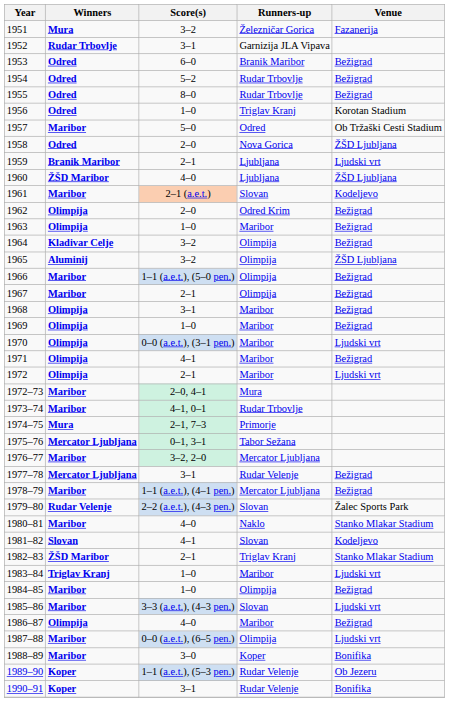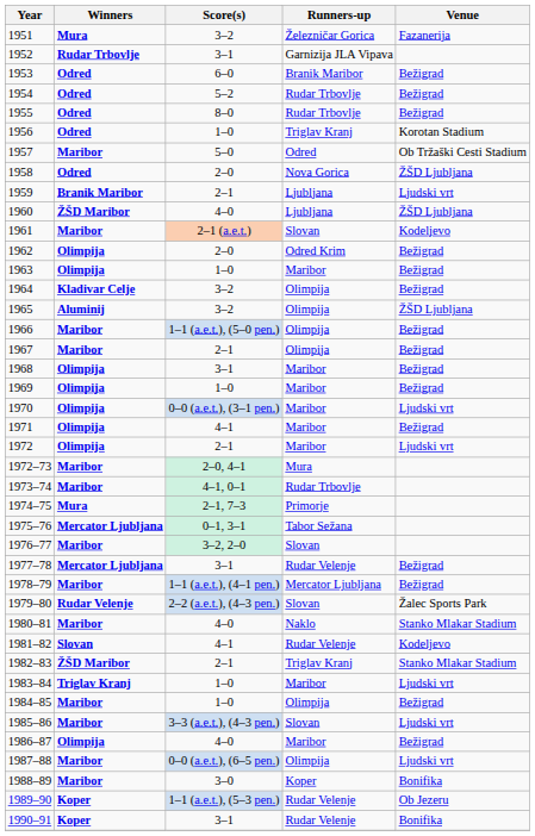 <table class="sortable wikitable">
 <tr>
 <th>Year</th>
 <th>Winners</th>
 <th>Score(s)</th>
 <th>Runners-up</th>
 <th>Venue</th>
 </tr>
 <tr>
 <td>1951</td>
 <td><strong><a href='#'>Mura</a></strong></td>
 <td align=center>3–2</td>
 <td><a href='#'>Železničar Gorica</a></td>
 <td><a href='#'>Fazanerija</a></td>
 </tr>
 <tr>
 <td>1952</td>
 <td><strong><a href='#'>Rudar Trbovlje</a></strong></td>
 <td align=center>3–1</td>
 <td>Garnizija JLA Vipava</td>
 <td></td>
 </tr>
 <tr>
 <td>1953</td>
 <td><strong><a href='#'>Odred</a></strong></td>
 <td align=center>6–0</td>
 <td><a href='#'>Branik Maribor</a></td>
 <td><a href='#'>Bežigrad</a></td>
 </tr>
 <tr>
 <td>1954</td>
 <td><strong><a href='#'>Odred</a></strong></td>
 <td align=center>5–2</td>
 <td><a href='#'>Rudar Trbovlje</a></td>
 <td><a href='#'>Bežigrad</a></td>
 </tr>
 <tr>
 <td>1955</td>
 <td><strong><a href='#'>Odred</a></strong></td>
 <td align=center>8–0</td>
 <td><a href='#'>Rudar Trbovlje</a></td>
 <td><a href='#'>Bežigrad</a></td>
 </tr>
 <tr>
 <td>1956</td>
 <td><strong><a href='#'>Odred</a></strong></td>
 <td align=center>1–0</td>
 <td><a href='#'>Triglav Kranj</a></td>
 <td>Korotan Stadium</td>
 </tr>
 <tr>
 <td>1957</td>
 <td><strong><a href='#'>Maribor</a></strong></td>
 <td align=center>5–0</td>
 <td><a href='#'>Odred</a></td>
 <td>Ob Tržaški Cesti Stadium</td>
 </tr>
 <tr>
 <td>1958</td>
 <td><strong><a href='#'>Odred</a></strong></td>
 <td align=center>2–0</td>
 <td><a href='#'>Nova Gorica</a></td>
 <td><a href='#'>ŽŠD Ljubljana</a></td>
 </tr>
 <tr>
 <td>1959</td>
 <td><strong><a href='#'>Branik Maribor</a></strong></td>
 <td align=center>2–1</td>
 <td><a href='#'>Ljubljana</a></td>
 <td><a href='#'>Ljudski vrt</a></td>
 </tr>
 <tr>
 <td>1960</td>
 <td><strong><a href='#'>ŽŠD Maribor</a></strong></td>
 <td align=center>4–0</td>
 <td><a href='#'>Ljubljana</a></td>
 <td><a href='#'>ŽŠD Ljubljana</a></td>
 </tr>
 <tr>
 <td>1961</td>
 <td><strong><a href='#'>Maribor</a></strong></td>
 <td align=center style="background-color:#FBCEB1">2–1 (<a href='#'>a.e.t.</a>)</td>
 <td><a href='#'>Slovan</a></td>
 <td><a href='#'>Kodeljevo</a></td>
 </tr>
 <tr>
 <td>1962</td>
 <td><strong><a href='#'>Olimpija</a></strong></td>
 <td align=center>2–0</td>
 <td><a href='#'>Odred Krim</a></td>
 <td><a href='#'>Bežigrad</a></td>
 </tr>
 <tr>
 <td>1963</td>
 <td><strong><a href='#'>Olimpija</a></strong></td>
 <td align=center>1–0</td>
 <td><a href='#'>Maribor</a></td>
 <td><a href='#'>Bežigrad</a></td>
 </tr>
 <tr>
 <td>1964</td>
 <td><strong><a href='#'>Kladivar Celje</a></strong></td>
 <td align=center>3–2</td>
 <td><a href='#'>Olimpija</a></td>
 <td><a href='#'>Bežigrad</a></td>
 </tr>
 <tr>
 <td>1965</td>
 <td><strong><a href='#'>Aluminij</a></strong></td>
 <td align=center>3–2</td>
 <td><a href='#'>Olimpija</a></td>
 <td><a href='#'>ŽŠD Ljubljana</a></td>
 </tr>
 <tr>
 <td>1966</td>
 <td><strong><a href='#'>Maribor</a></strong></td>
 <td align=center style="background-color:#cedff2">1–1 (<a href='#'>a.e.t.</a>), (5–0 <a href='#'>pen.</a>)</td>
 <td><a href='#'>Olimpija</a></td>
 <td><a href='#'>Bežigrad</a></td>
 </tr>
 <tr>
 <td>1967</td>
 <td><strong><a href='#'>Maribor</a></strong></td>
 <td align=center>2–1</td>
 <td><a href='#'>Olimpija</a></td>
 <td><a href='#'>Bežigrad</a></td>
 </tr>
 <tr>
 <td>1968</td>
 <td><strong><a href='#'>Olimpija</a></strong></td>
 <td align=center>3–1</td>
 <td><a href='#'>Maribor</a></td>
 <td><a href='#'>Bežigrad</a></td>
 </tr>
 <tr>
 <td>1969</td>
 <td><strong><a href='#'>Olimpija</a></strong></td>
 <td align=center>1–0</td>
 <td><a href='#'>Maribor</a></td>
 <td><a href='#'>Bežigrad</a></td>
 </tr>
 <tr>
 <td>1970</td>
 <td><strong><a href='#'>Olimpija</a></strong></td>
 <td align=center style="background-color:#cedff2">0–0 (<a href='#'>a.e.t.</a>), (3–1 <a href='#'>pen.</a>)</td>
 <td><a href='#'>Maribor</a></td>
 <td><a href='#'>Ljudski vrt</a></td>
 </tr>
 <tr>
 <td>1971</td>
 <td><strong><a href='#'>Olimpija</a></strong></td>
 <td align=center>4–1</td>
 <td><a href='#'>Maribor</a></td>
 <td><a href='#'>Bežigrad</a></td>
 </tr>
 <tr>
 <td>1972</td>
 <td><strong><a href='#'>Olimpija</a></strong></td>
 <td align=center>2–1</td>
 <td><a href='#'>Maribor</a></td>
 <td><a href='#'>Ljudski vrt</a></td>
 </tr>
 <tr>
 <td>1972–73</td>
 <td><strong><a href='#'>Maribor</a></strong></td>
 <td align=center style="background-color:#cef2e0">2–0, 4–1</td>
 <td><a href='#'>Mura</a></td>
 <td></td>
 </tr>
 <tr>
 <td>1973–74</td>
 <td><strong><a href='#'>Maribor</a></strong></td>
 <td align=center style="background-color:#cef2e0">4–1, 0–1</td>
 <td><a href='#'>Rudar Trbovlje</a></td>
 <td></td>
 </tr>
 <tr>
 <td>1974–75</td>
 <td><strong><a href='#'>Mura</a></strong></td>
 <td align=center style="background-color:#cef2e0">2–1, 7–3</td>
 <td><a href='#'>Primorje</a></td>
 <td></td>
 </tr>
 <tr>
 <td>1975–76</td>
 <td><strong><a href='#'>Mercator Ljubljana</a></strong></td>
 <td align=center style="background-color:#cef2e0">0–1, 3–1</td>
 <td><a href='#'>Tabor Sežana</a></td>
 <td></td>
 </tr>
 <tr>
 <td>1976–77</td>
 <td><strong><a href='#'>Maribor</a></strong></td>
 <td align=center style="background-color:#cef2e0">3–2, 2–0</td>
-<td><a href='#'>Mercator Ljubljana</a></td>
+<td><a href='#'>Slovan</a></td>
 <td></td>
 </tr>
 <tr>
 <td>1977–78</td>
 <td><strong><a href='#'>Mercator Ljubljana</a></strong></td>
 <td align=center>3–1</td>
 <td><a href='#'>Rudar Velenje</a></td>
 <td><a href='#'>Bežigrad</a></td>
 </tr>
 <tr>
 <td>1978–79</td>
 <td><strong><a href='#'>Maribor</a></strong></td>
 <td align=center style="background-color:#cedff2">1–1 (<a href='#'>a.e.t.</a>), (4–1 <a href='#'>pen.</a>)</td>
 <td><a href='#'>Mercator Ljubljana</a></td>
 <td><a href='#'>Bežigrad</a></td>
 </tr>
 <tr>
 <td>1979–80</td>
 <td><strong><a href='#'>Rudar Velenje</a></strong></td>
 <td align=center style="background-color:#cedff2">2–2 (<a href='#'>a.e.t.</a>), (4–3 <a href='#'>pen.</a>)</td>
 <td><a href='#'>Slovan</a></td>
 <td>Žalec Sports Park</td>
 </tr>
 <tr>
 <td>1980–81</td>
 <td><strong><a href='#'>Maribor</a></strong></td>
 <td align=center>4–0</td>
 <td><a href='#'>Naklo</a></td>
 <td><a href='#'>Stanko Mlakar Stadium</a></td>
 </tr>
 <tr>
 <td>1981–82</td>
 <td><strong><a href='#'>Slovan</a></strong></td>
 <td align=center>4–1</td>
-<td><a href='#'>Slovan</a></td>
+<td><a href='#'>Rudar Velenje</a></td>
 <td><a href='#'>Kodeljevo</a></td>
 </tr>
 <tr>
 <td>1982–83</td>
 <td><strong><a href='#'>ŽŠD Maribor</a></strong></td>
 <td align=center>2–1</td>
 <td><a href='#'>Triglav Kranj</a></td>
 <td><a href='#'>Stanko Mlakar Stadium</a></td>
 </tr>
 <tr>
 <td>1983–84</td>
 <td><strong><a href='#'>Triglav Kranj</a></strong></td>
 <td align=center>1–0</td>
 <td><a href='#'>Maribor</a></td>
 <td><a href='#'>Ljudski vrt</a></td>
 </tr>
 <tr>
 <td>1984–85</td>
 <td><strong><a href='#'>Maribor</a></strong></td>
 <td align=center>1–0</td>
 <td><a href='#'>Olimpija</a></td>
 <td><a href='#'>Bežigrad</a></td>
 </tr>
 <tr>
 <td>1985–86</td>
 <td><strong><a href='#'>Maribor</a></strong></td>
 <td align=center style="background-color:#cedff2">3–3 (<a href='#'>a.e.t.</a>), (4–3 <a href='#'>pen.</a>)</td>
 <td><a href='#'>Slovan</a></td>
 <td><a href='#'>Ljudski vrt</a></td>
 </tr>
 <tr>
 <td>1986–87</td>
 <td><strong><a href='#'>Olimpija</a></strong></td>
 <td align=center>4–0</td>
 <td><a href='#'>Maribor</a></td>
 <td><a href='#'>Bežigrad</a></td>
 </tr>
 <tr>
 <td>1987–88</td>
 <td><strong><a href='#'>Maribor</a></strong></td>
 <td align=center style="background-color:#cedff2">0–0 (<a href='#'>a.e.t.</a>), (6–5 <a href='#'>pen.</a>)</td>
 <td><a href='#'>Olimpija</a></td>
 <td><a href='#'>Ljudski vrt</a></td>
 </tr>
 <tr>
 <td>1988–89</td>
 <td><strong><a href='#'>Maribor</a></strong></td>
 <td align=center>3–0</td>
 <td><a href='#'>Koper</a></td>
 <td><a href='#'>Bonifika</a></td>
 </tr>
 <tr>
 <td><a href='#'>1989–90</a></td>
 <td><strong><a href='#'>Koper</a></strong></td>
 <td align=center style="background-color:#cedff2">1–1 (<a href='#'>a.e.t.</a>), (5–3 <a href='#'>pen.</a>)</td>
 <td><a href='#'>Rudar Velenje</a></td>
 <td><a href='#'>Ob Jezeru</a></td>
 </tr>
 <tr>
 <td><a href='#'>1990–91</a></td>
 <td><strong><a href='#'>Koper</a></strong></td>
 <td align=center>3–1</td>
 <td><a href='#'>Rudar Velenje</a></td>
 <td><a href='#'>Bonifika</a></td>
 </tr>
 <tr>
 </tr>
 </table>
